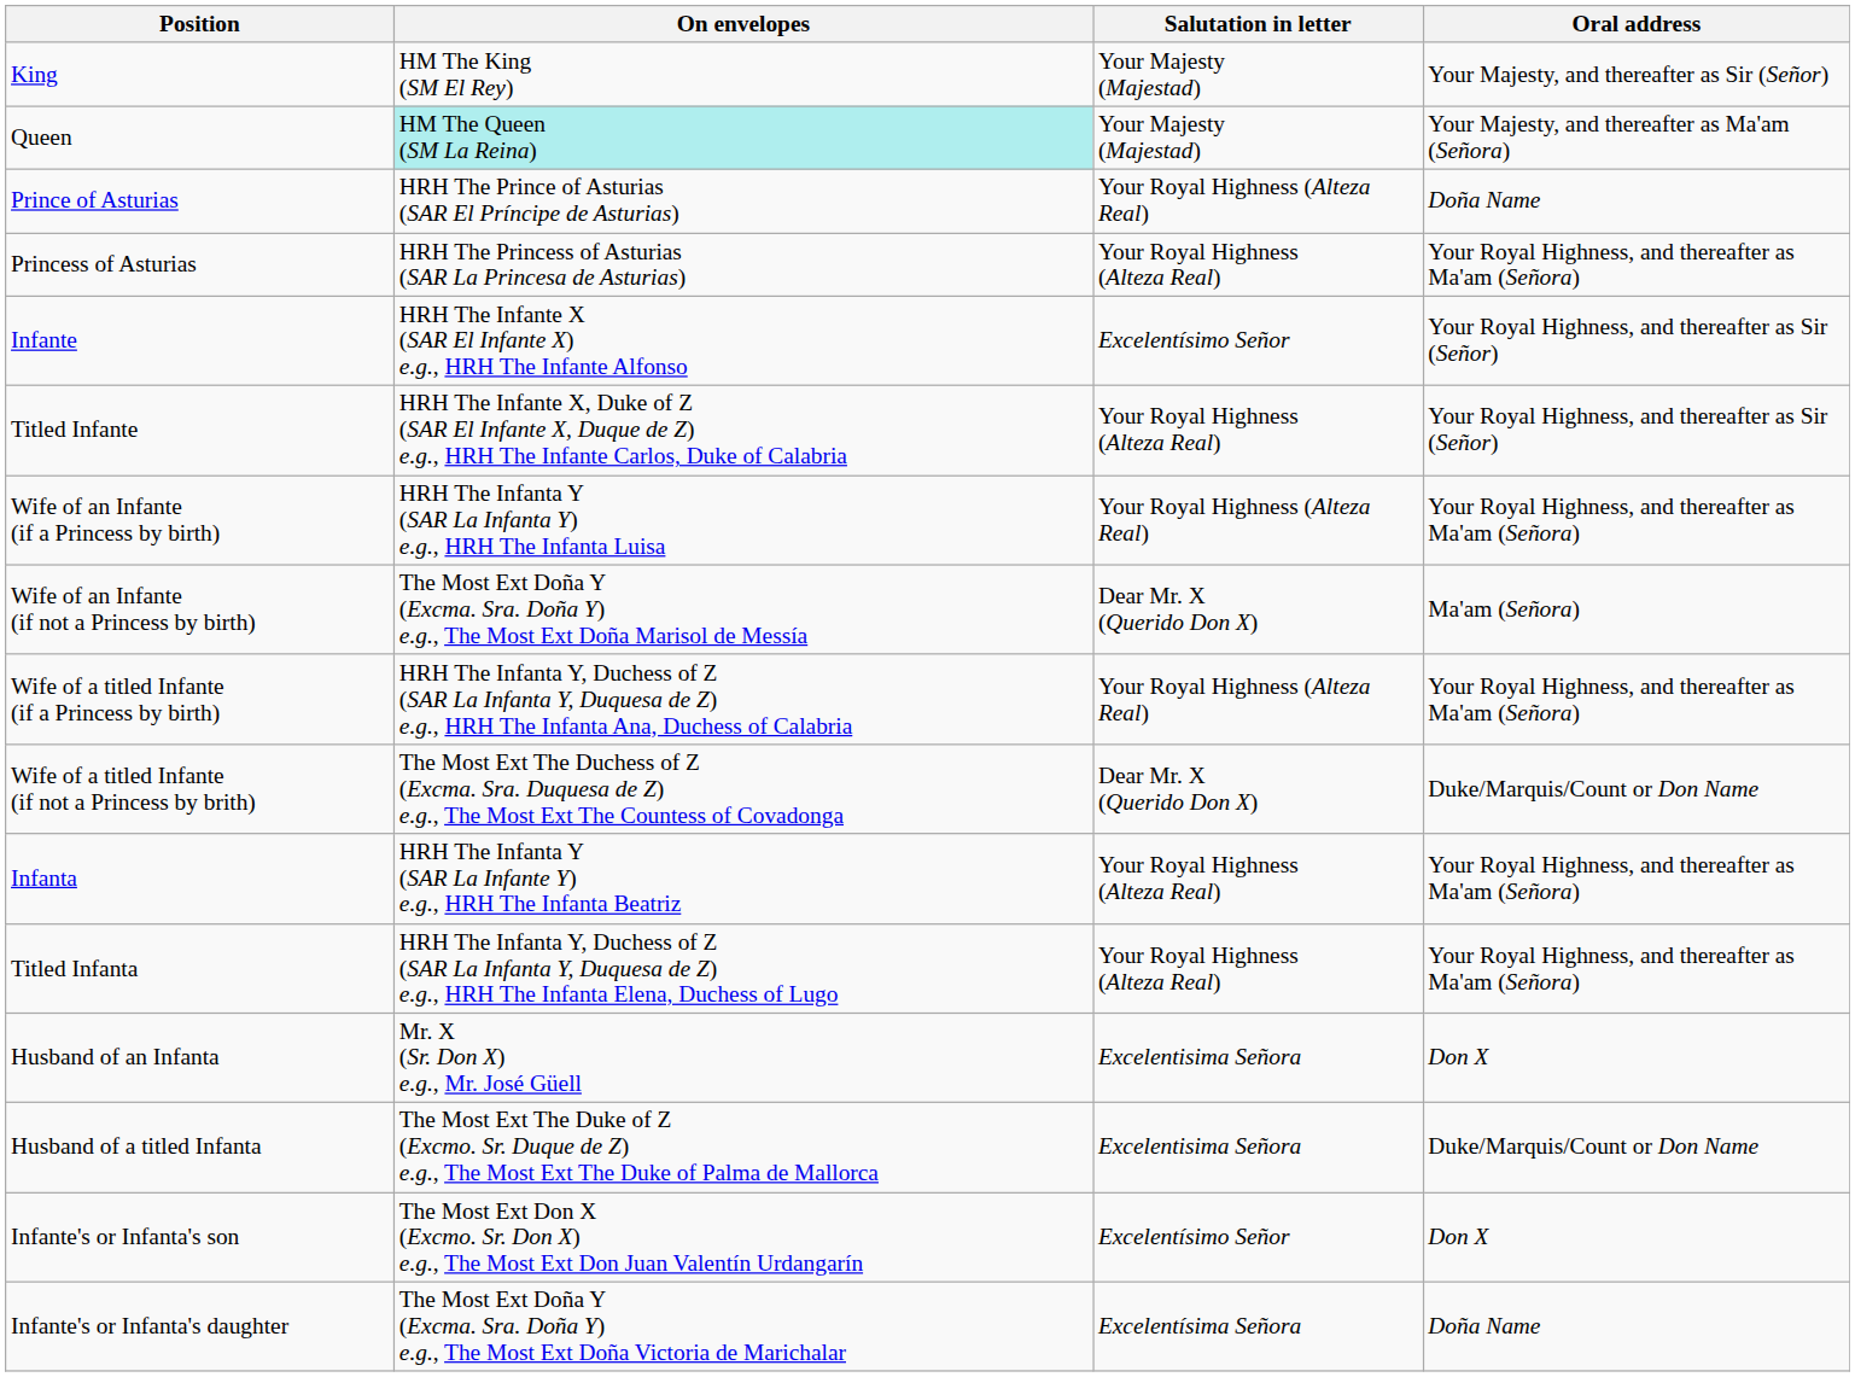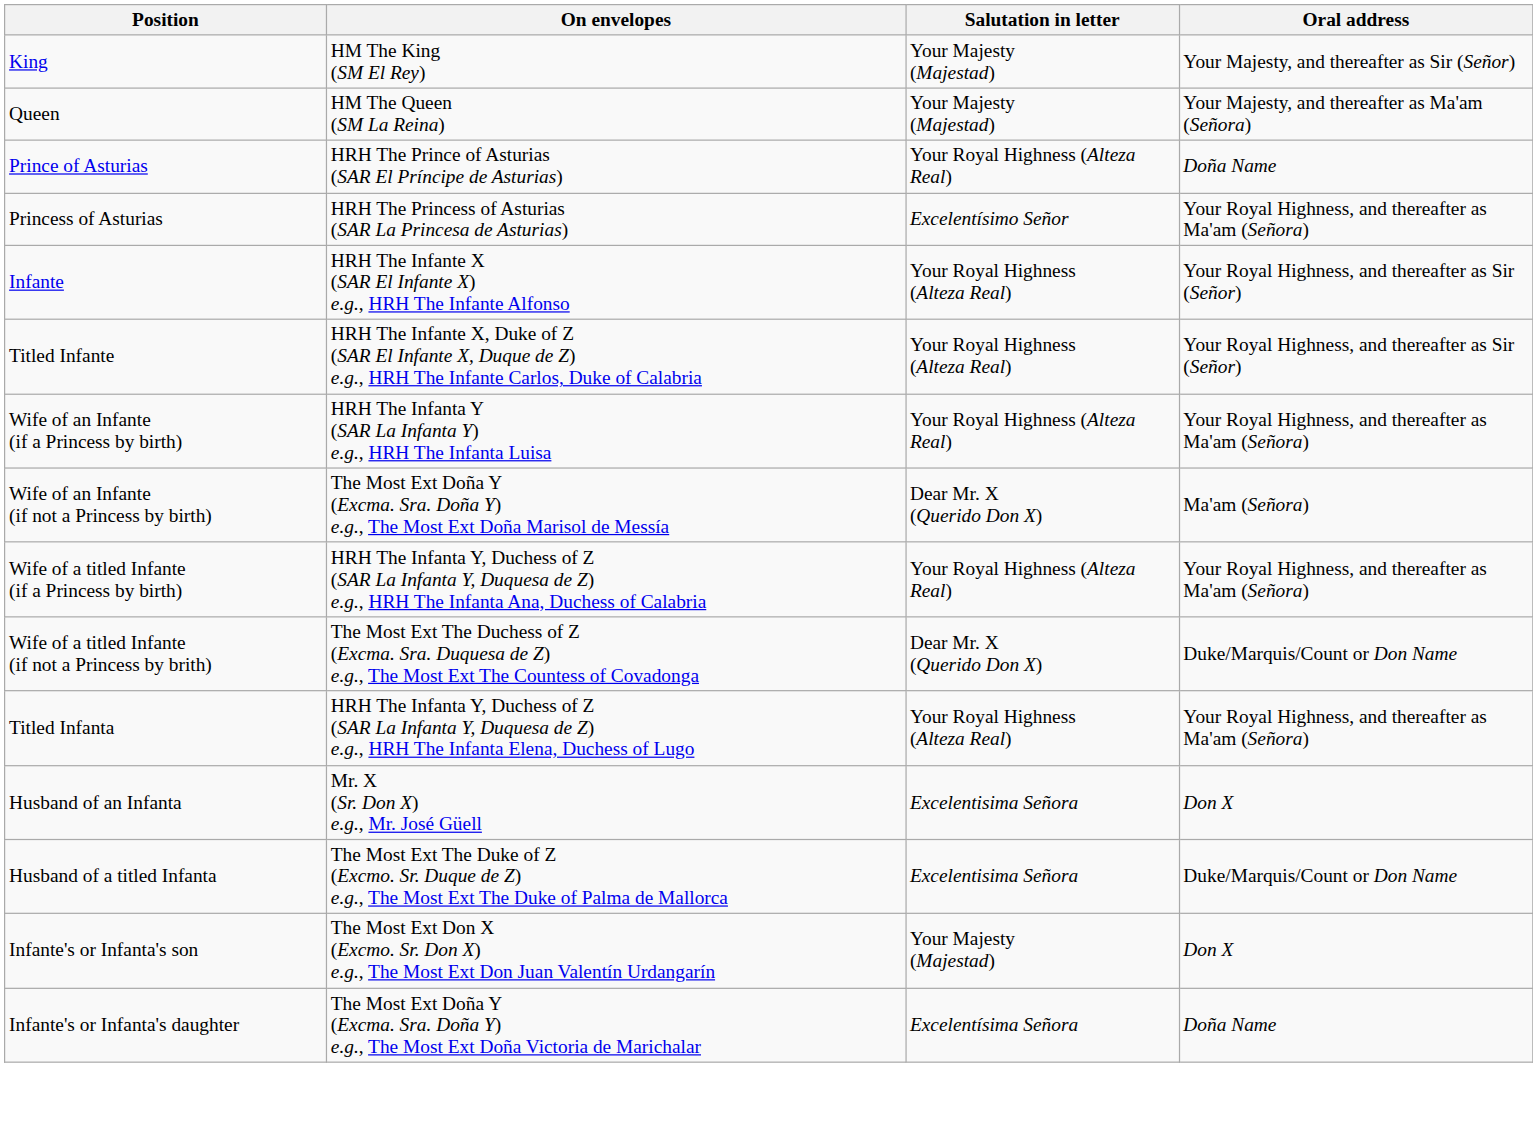 <table class="wikitable" width=100%>
 <tr>
 <th width=20%>Position</th>
 <th width=36%>On envelopes</th>
 <th width=17%>Salutation in letter</th>
 <th width=22%>Oral address</th>
 </tr>
 <tr>
 <td><a href='#'>King</a></td>
 <td>HM The King<br>(<em>SM El Rey</em>)</td>
 <td>Your Majesty<br>(<em>Majestad</em>)</td>
 <td>Your Majesty, and thereafter as Sir (<em>Señor</em>)</td>
 </tr>
 <tr>
 <td>Queen</td>
-<td style="background: paleturquoise;">HM The Queen<br>(<em>SM La Reina</em>)</td>
+<td>HM The Queen<br>(<em>SM La Reina</em>)</td>
 <td>Your Majesty<br>(<em>Majestad</em>)</td>
 <td>Your Majesty, and thereafter as Ma'am (<em>Señora</em>)</td>
 </tr>
 <tr>
 <td><a href='#'>Prince of Asturias</a></td>
 <td>HRH The Prince of Asturias<br>(<em>SAR El Príncipe de Asturias</em>)</td>
 <td>Your Royal Highness (<em>Alteza Real</em>)</td>
 <td><em>Doña Name</em></td>
 </tr>
 <tr>
 <td>Princess of Asturias</td>
 <td>HRH The Princess of Asturias<br>(<em>SAR La Princesa de Asturias</em>)</td>
-<td>Your Royal Highness<br>(<em>Alteza Real</em>)</td>
+<td><em>Excelentísimo Señor</em></td>
 <td>Your Royal Highness, and thereafter as Ma'am (<em>Señora</em>)</td>
 </tr>
 <tr>
 <td><a href='#'>Infante</a></td>
 <td>HRH The Infante X<br>(<em>SAR El Infante X</em>)<br><em>e.g.</em>, <a href='#'>HRH The Infante Alfonso</a></td>
-<td><em>Excelentísimo Señor</em></td>
+<td>Your Royal Highness<br>(<em>Alteza Real</em>)</td>
 <td>Your Royal Highness, and thereafter as Sir (<em>Señor</em>)</td>
 </tr>
 <tr>
 <td>Titled Infante</td>
 <td>HRH The Infante X, Duke of Z<br>(<em>SAR El Infante X, Duque de Z</em>)<br><em>e.g.</em>, <a href='#'>HRH The Infante Carlos, Duke of Calabria</a></td>
 <td>Your Royal Highness<br>(<em>Alteza Real</em>)</td>
 <td>Your Royal Highness, and thereafter as Sir (<em>Señor</em>)</td>
 </tr>
 <tr>
 <td>Wife of an Infante<br>(if a Princess by birth)</td>
 <td>HRH The Infanta Y<br>(<em>SAR La Infanta Y</em>)<br><em>e.g.</em>, <a href='#'>HRH The Infanta Luisa</a></td>
 <td>Your Royal Highness (<em>Alteza Real</em>)</td>
 <td>Your Royal Highness, and thereafter as Ma'am (<em>Señora</em>)</td>
 </tr>
 <tr>
 <td>Wife of an Infante<br>(if not a Princess by birth)</td>
 <td>The Most Ext Doña Y<br>(<em>Excma. Sra. Doña Y</em>)<br><em>e.g.</em>, <a href='#'>The Most Ext Doña Marisol de Messía</a></td>
 <td>Dear Mr. X<br>(<em>Querido Don X</em>)</td>
 <td>Ma'am (<em>Señora</em>)</td>
 </tr>
 <tr>
 <td>Wife of a titled Infante<br>(if a Princess by birth)</td>
 <td>HRH The Infanta Y, Duchess of Z<br>(<em>SAR La Infanta Y, Duquesa de Z</em>)<br><em>e.g.</em>, <a href='#'>HRH The Infanta Ana, Duchess of Calabria</a></td>
 <td>Your Royal Highness (<em>Alteza Real</em>)</td>
 <td>Your Royal Highness, and thereafter as Ma'am (<em>Señora</em>)</td>
 </tr>
 <tr>
 <td>Wife of a titled Infante<br>(if not a Princess by brith)</td>
 <td>The Most Ext The Duchess of Z<br>(<em>Excma. Sra. Duquesa de Z</em>)<br><em>e.g.</em>, <a href='#'>The Most Ext The Countess of Covadonga</a></td>
 <td>Dear Mr. X<br>(<em>Querido Don X</em>)</td>
 <td>Duke/Marquis/Count or <em>Don Name</em></td>
 </tr>
 <tr>
-<td><a href='#'>Infanta</a></td>
-<td>HRH The Infanta Y<br>(<em>SAR La Infante Y</em>)<br><em>e.g.</em>, <a href='#'>HRH The Infanta Beatriz</a></td>
-<td>Your Royal Highness<br>(<em>Alteza Real</em>)</td>
-<td>Your Royal Highness, and thereafter as Ma'am (<em>Señora</em>)</td>
-</tr>
-<tr>
 <td>Titled Infanta</td>
 <td>HRH The Infanta Y, Duchess of Z<br>(<em>SAR La Infanta Y, Duquesa de Z</em>)<br><em>e.g.</em>, <a href='#'>HRH The Infanta Elena, Duchess of Lugo</a></td>
 <td>Your Royal Highness<br>(<em>Alteza Real</em>)</td>
 <td>Your Royal Highness, and thereafter as Ma'am (<em>Señora</em>)</td>
 </tr>
 <tr>
 <td>Husband of an Infanta</td>
 <td>Mr. X<br>(<em>Sr. Don X</em>)<br><em>e.g.</em>, <a href='#'>Mr. José Güell</a></td>
 <td><em>Excelentisima Señora</em></td>
 <td><em>Don X</em></td>
 </tr>
 <tr>
 <td>Husband of a titled Infanta</td>
 <td>The Most Ext The Duke of Z<br>(<em>Excmo. Sr. Duque de Z</em>)<br><em>e.g.</em>, <a href='#'>The Most Ext The Duke of Palma de Mallorca</a></td>
 <td><em>Excelentisima Señora</em></td>
 <td>Duke/Marquis/Count or <em>Don Name</em></td>
 </tr>
 <tr>
 <td>Infante's or Infanta's son</td>
 <td>The Most Ext Don X<br>(<em>Excmo. Sr. Don X</em>)<br><em>e.g.</em>, <a href='#'>The Most Ext Don Juan Valentín Urdangarín</a></td>
-<td><em>Excelentísimo Señor</em></td>
+<td>Your Majesty<br>(<em>Majestad</em>)</td>
 <td><em>Don X</em></td>
 </tr>
 <tr>
 <td>Infante's or Infanta's daughter</td>
 <td>The Most Ext Doña Y<br>(<em>Excma. Sra. Doña Y</em>)<br><em>e.g.</em>, <a href='#'>The Most Ext Doña Victoria de Marichalar</a></td>
 <td><em>Excelentísima Señora</em></td>
 <td><em>Doña Name</em></td>
 </tr>
 </table>
